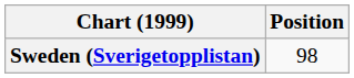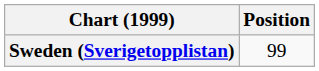 <table class="wikitable plainrowheaders" style="text-align:center">
 <tr>
 <th>Chart (1999)</th>
 <th>Position</th>
 </tr>
 <tr>
 <th scope="row">Sweden (<a href='#'>Sverigetopplistan</a>)</th>
-<td>98</td>
+<td>99</td>
 </tr>
 </table>
